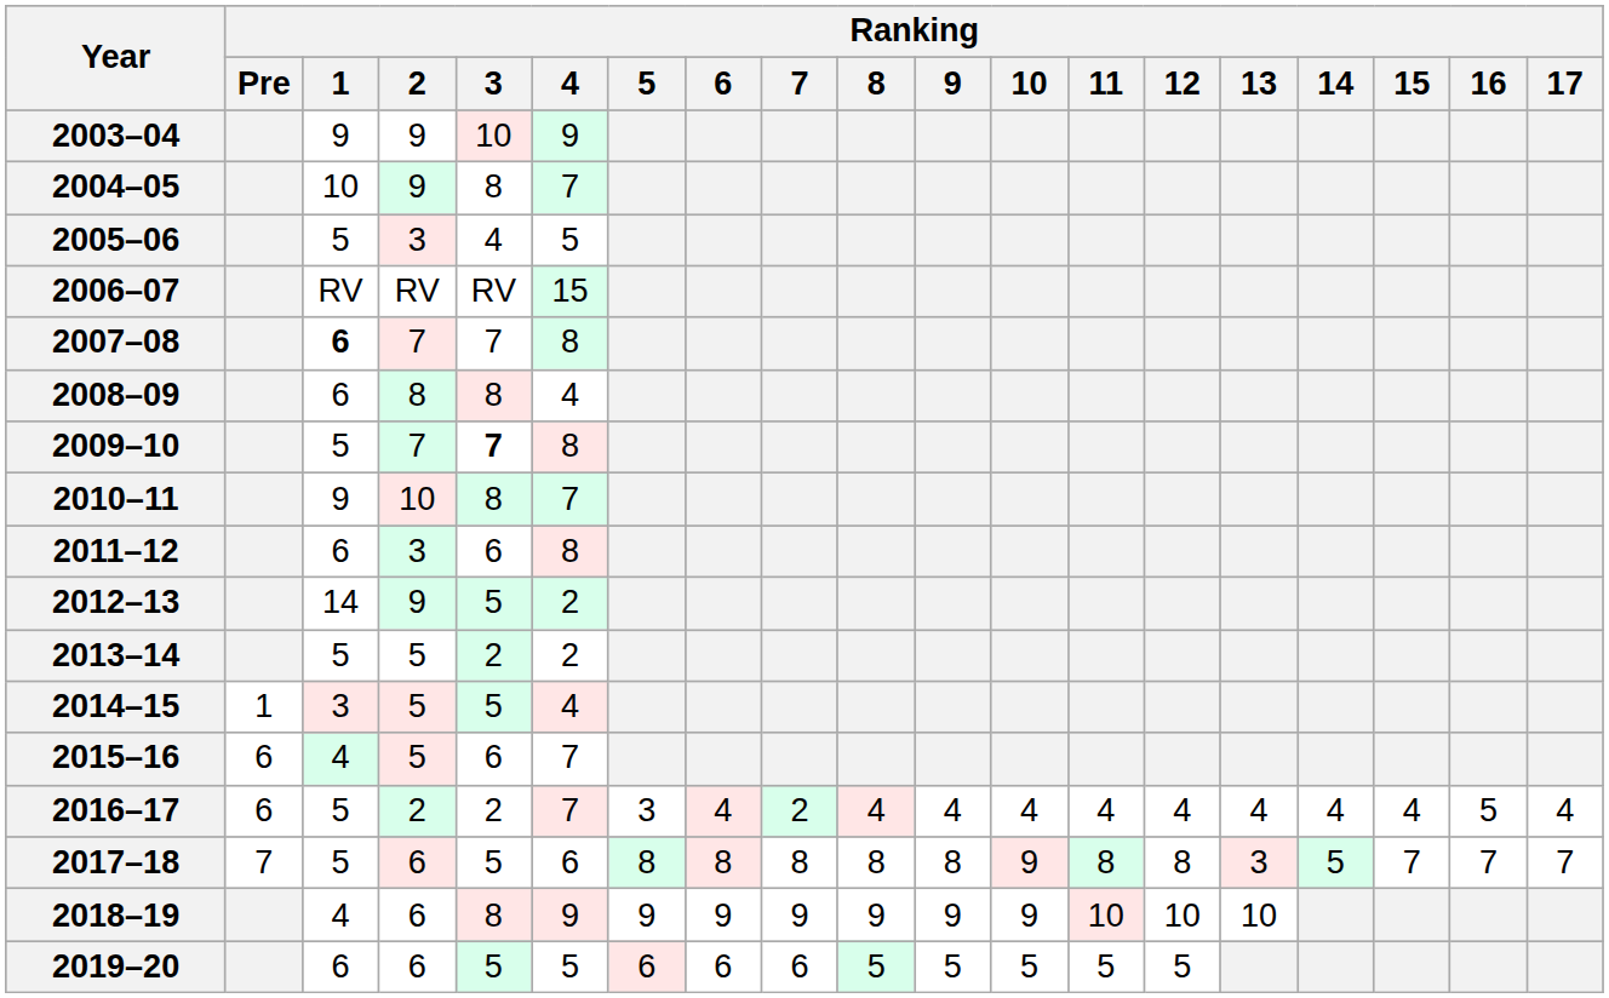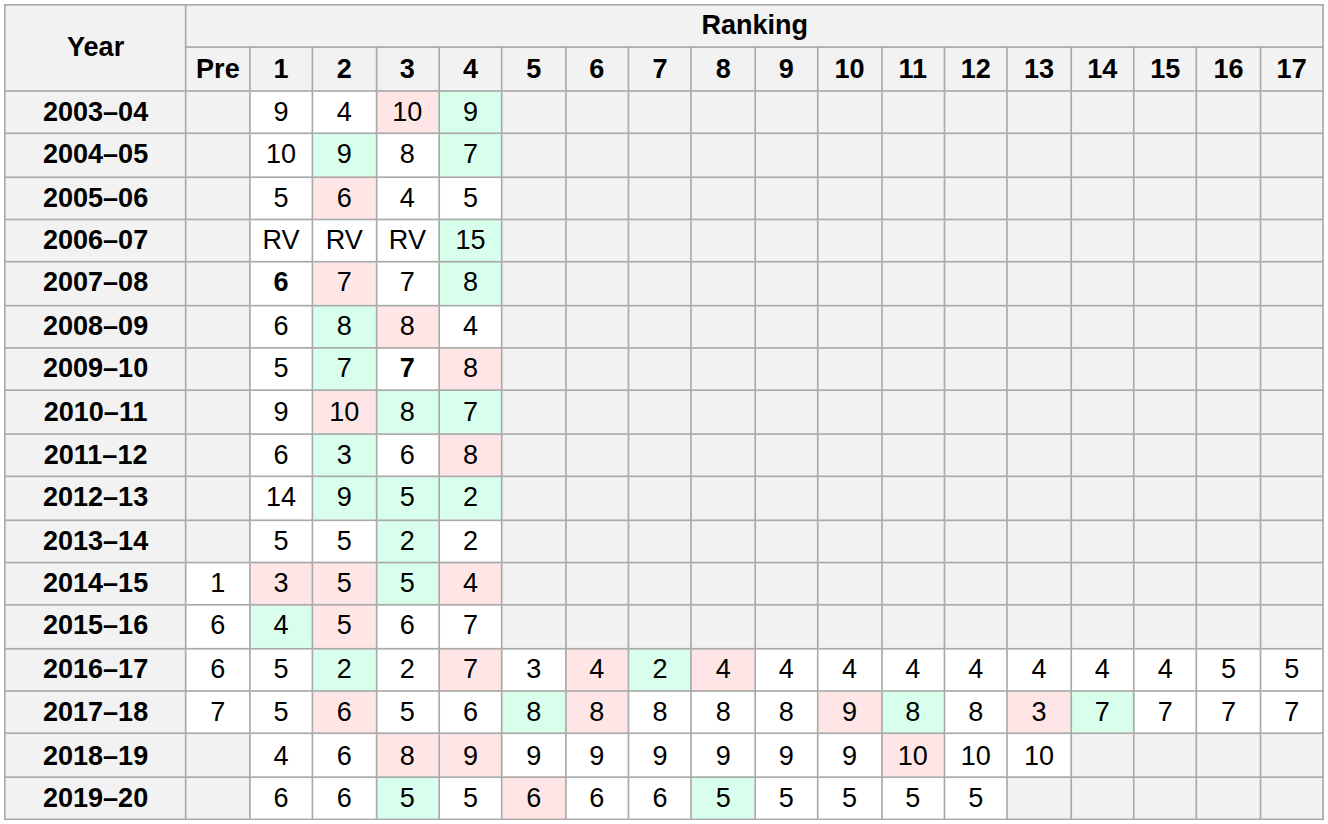 <table class="wikitable" style="white-space:nowrap;">
 <tr>
 <th scope="col" width="100" rowspan="2">Year</th>
 <th colspan="25">Ranking</th>
 </tr>
 <tr>
 <th scope="col" width="30">Pre</th>
 <th scope="col" width="30">1</th>
 <th scope="col" width="30">2</th>
 <th scope="col" width="30">3</th>
 <th scope="col" width="30">4</th>
 <th scope="col" width="30">5</th>
 <th scope="col" width="30">6</th>
 <th scope="col" width="30">7</th>
 <th scope="col" width="30">8</th>
 <th scope="col" width="30">9</th>
 <th scope="col" width="30">10</th>
 <th scope="col" width="30">11</th>
 <th scope="col" width="30">12</th>
 <th scope="col" width="30">13</th>
 <th scope="col" width="30">14</th>
 <th scope="col" width="30">15</th>
 <th scope="col" width="30">16</th>
 <th scope="col" width="30">17</th>
 </tr>
 <tr style="text-align:center;">
 <th>2003–04</th>
 <td bgcolor=F2F2F2></td>
 <td bgcolor=FFFFFF>9</td>
-<td bgcolor=FFFFFF>9</td>
+<td bgcolor=FFFFFF>4</td>
 <td bgcolor=FFE6E6>10</td>
 <td bgcolor=D8FFEB>9</td>
 <td bgcolor=F2F2F2></td>
 <td bgcolor=F2F2F2></td>
 <td bgcolor=F2F2F2></td>
 <td bgcolor=F2F2F2></td>
 <td bgcolor=F2F2F2></td>
 <td bgcolor=F2F2F2></td>
 <td bgcolor=F2F2F2></td>
 <td bgcolor=F2F2F2></td>
 <td bgcolor=F2F2F2></td>
 <td bgcolor=F2F2F2></td>
 <td bgcolor=F2F2F2></td>
 <td bgcolor=F2F2F2></td>
 <td bgcolor=F2F2F2></td>
 </tr>
 <tr style="text-align:center;">
 <th>2004–05</th>
 <td bgcolor=F2F2F2></td>
 <td bgcolor=FFFFFF>10</td>
 <td bgcolor=D8FFEB>9</td>
 <td bgcolor=FFFFFF>8</td>
 <td bgcolor=D8FFEB>7</td>
 <td bgcolor=F2F2F2></td>
 <td bgcolor=F2F2F2></td>
 <td bgcolor=F2F2F2></td>
 <td bgcolor=F2F2F2></td>
 <td bgcolor=F2F2F2></td>
 <td bgcolor=F2F2F2></td>
 <td bgcolor=F2F2F2></td>
 <td bgcolor=F2F2F2></td>
 <td bgcolor=F2F2F2></td>
 <td bgcolor=F2F2F2></td>
 <td bgcolor=F2F2F2></td>
 <td bgcolor=F2F2F2></td>
 <td bgcolor=F2F2F2></td>
 </tr>
 <tr style="text-align:center;">
 <th>2005–06</th>
 <td bgcolor=F2F2F2></td>
 <td bgcolor=FFFFFF>5</td>
-<td bgcolor=FFE6E6>3</td>
+<td bgcolor=FFE6E6>6</td>
 <td bgcolor=FFFFFF>4</td>
 <td bgcolor=FFFFFF>5</td>
 <td bgcolor=F2F2F2></td>
 <td bgcolor=F2F2F2></td>
 <td bgcolor=F2F2F2></td>
 <td bgcolor=F2F2F2></td>
 <td bgcolor=F2F2F2></td>
 <td bgcolor=F2F2F2></td>
 <td bgcolor=F2F2F2></td>
 <td bgcolor=F2F2F2></td>
 <td bgcolor=F2F2F2></td>
 <td bgcolor=F2F2F2></td>
 <td bgcolor=F2F2F2></td>
 <td bgcolor=F2F2F2></td>
 <td bgcolor=F2F2F2></td>
 </tr>
 <tr style="text-align:center;">
 <th>2006–07</th>
 <td bgcolor=F2F2F2></td>
 <td bgcolor=FFFFFF>RV</td>
 <td bgcolor=FFFFFF>RV</td>
 <td bgcolor=FFFFFF>RV</td>
 <td bgcolor=D8FFEB>15</td>
 <td bgcolor=F2F2F2></td>
 <td bgcolor=F2F2F2></td>
 <td bgcolor=F2F2F2></td>
 <td bgcolor=F2F2F2></td>
 <td bgcolor=F2F2F2></td>
 <td bgcolor=F2F2F2></td>
 <td bgcolor=F2F2F2></td>
 <td bgcolor=F2F2F2></td>
 <td bgcolor=F2F2F2></td>
 <td bgcolor=F2F2F2></td>
 <td bgcolor=F2F2F2></td>
 <td bgcolor=F2F2F2></td>
 <td bgcolor=F2F2F2></td>
 </tr>
 <tr style="text-align:center;">
 <th>2007–08</th>
 <td bgcolor=F2F2F2></td>
 <td bgcolor=FFFFFF><strong>6</strong></td>
 <td bgcolor=FFE6E6>7</td>
 <td bgcolor=FFFFFF>7</td>
 <td bgcolor=D8FFEB>8</td>
 <td bgcolor=F2F2F2></td>
 <td bgcolor=F2F2F2></td>
 <td bgcolor=F2F2F2></td>
 <td bgcolor=F2F2F2></td>
 <td bgcolor=F2F2F2></td>
 <td bgcolor=F2F2F2></td>
 <td bgcolor=F2F2F2></td>
 <td bgcolor=F2F2F2></td>
 <td bgcolor=F2F2F2></td>
 <td bgcolor=F2F2F2></td>
 <td bgcolor=F2F2F2></td>
 <td bgcolor=F2F2F2></td>
 <td bgcolor=F2F2F2></td>
 </tr>
 <tr style="text-align:center;">
 <th>2008–09</th>
 <td bgcolor=F2F2F2></td>
 <td bgcolor=FFFFFF>6</td>
 <td bgcolor=D8FFEB>8</td>
 <td bgcolor=FFE6E6>8</td>
 <td bgcolor=FFFFFF>4</td>
 <td bgcolor=F2F2F2></td>
 <td bgcolor=F2F2F2></td>
 <td bgcolor=F2F2F2></td>
 <td bgcolor=F2F2F2></td>
 <td bgcolor=F2F2F2></td>
 <td bgcolor=F2F2F2></td>
 <td bgcolor=F2F2F2></td>
 <td bgcolor=F2F2F2></td>
 <td bgcolor=F2F2F2></td>
 <td bgcolor=F2F2F2></td>
 <td bgcolor=F2F2F2></td>
 <td bgcolor=F2F2F2></td>
 <td bgcolor=F2F2F2></td>
 </tr>
 <tr style="text-align:center;">
 <th>2009–10</th>
 <td bgcolor=F2F2F2></td>
 <td bgcolor=FFFFFF>5</td>
 <td bgcolor=D8FFEB>7</td>
 <td bgcolor=FFFFFF><strong>7</strong></td>
 <td bgcolor=FFE6E6>8</td>
 <td bgcolor=F2F2F2></td>
 <td bgcolor=F2F2F2></td>
 <td bgcolor=F2F2F2></td>
 <td bgcolor=F2F2F2></td>
 <td bgcolor=F2F2F2></td>
 <td bgcolor=F2F2F2></td>
 <td bgcolor=F2F2F2></td>
 <td bgcolor=F2F2F2></td>
 <td bgcolor=F2F2F2></td>
 <td bgcolor=F2F2F2></td>
 <td bgcolor=F2F2F2></td>
 <td bgcolor=F2F2F2></td>
 <td bgcolor=F2F2F2></td>
 </tr>
 <tr style="text-align:center;">
 <th>2010–11</th>
 <td bgcolor=F2F2F2></td>
 <td bgcolor=FFFFFF>9</td>
 <td bgcolor=FFE6E6>10</td>
 <td bgcolor=D8FFEB>8</td>
 <td bgcolor=D8FFEB>7</td>
 <td bgcolor=F2F2F2></td>
 <td bgcolor=F2F2F2></td>
 <td bgcolor=F2F2F2></td>
 <td bgcolor=F2F2F2></td>
 <td bgcolor=F2F2F2></td>
 <td bgcolor=F2F2F2></td>
 <td bgcolor=F2F2F2></td>
 <td bgcolor=F2F2F2></td>
 <td bgcolor=F2F2F2></td>
 <td bgcolor=F2F2F2></td>
 <td bgcolor=F2F2F2></td>
 <td bgcolor=F2F2F2></td>
 <td bgcolor=F2F2F2></td>
 </tr>
 <tr style="text-align:center;">
 <th>2011–12</th>
 <td bgcolor=F2F2F2></td>
 <td bgcolor=FFFFFF>6</td>
 <td bgcolor=D8FFEB>3</td>
 <td bgcolor=FFFFFF>6</td>
 <td bgcolor=FFE6E6>8</td>
 <td bgcolor=F2F2F2></td>
 <td bgcolor=F2F2F2></td>
 <td bgcolor=F2F2F2></td>
 <td bgcolor=F2F2F2></td>
 <td bgcolor=F2F2F2></td>
 <td bgcolor=F2F2F2></td>
 <td bgcolor=F2F2F2></td>
 <td bgcolor=F2F2F2></td>
 <td bgcolor=F2F2F2></td>
 <td bgcolor=F2F2F2></td>
 <td bgcolor=F2F2F2></td>
 <td bgcolor=F2F2F2></td>
 <td bgcolor=F2F2F2></td>
 </tr>
 <tr style="text-align:center;">
 <th>2012–13</th>
 <td bgcolor=F2F2F2></td>
 <td bgcolor=FFFFFF>14</td>
 <td bgcolor=D8FFEB>9</td>
 <td bgcolor=D8FFEB>5</td>
 <td bgcolor=D8FFEB>2</td>
 <td bgcolor=F2F2F2></td>
 <td bgcolor=F2F2F2></td>
 <td bgcolor=F2F2F2></td>
 <td bgcolor=F2F2F2></td>
 <td bgcolor=F2F2F2></td>
 <td bgcolor=F2F2F2></td>
 <td bgcolor=F2F2F2></td>
 <td bgcolor=F2F2F2></td>
 <td bgcolor=F2F2F2></td>
 <td bgcolor=F2F2F2></td>
 <td bgcolor=F2F2F2></td>
 <td bgcolor=F2F2F2></td>
 <td bgcolor=F2F2F2></td>
 </tr>
 <tr style="text-align:center;">
 <th>2013–14</th>
 <td bgcolor=F2F2F2></td>
 <td bgcolor=FFFFFF>5</td>
 <td bgcolor=FFFFFF>5</td>
 <td bgcolor=D8FFEB>2</td>
 <td bgcolor=FFFFFF>2</td>
 <td bgcolor=F2F2F2></td>
 <td bgcolor=F2F2F2></td>
 <td bgcolor=F2F2F2></td>
 <td bgcolor=F2F2F2></td>
 <td bgcolor=F2F2F2></td>
 <td bgcolor=F2F2F2></td>
 <td bgcolor=F2F2F2></td>
 <td bgcolor=F2F2F2></td>
 <td bgcolor=F2F2F2></td>
 <td bgcolor=F2F2F2></td>
 <td bgcolor=F2F2F2></td>
 <td bgcolor=F2F2F2></td>
 <td bgcolor=F2F2F2></td>
 </tr>
 <tr style="text-align:center;">
 <th>2014–15</th>
 <td bgcolor=FFFFFF>1</td>
 <td bgcolor=FFE6E6>3</td>
 <td bgcolor=FFE6E6>5</td>
 <td bgcolor=D8FFEB>5</td>
 <td bgcolor=FFE6E6>4</td>
 <td bgcolor=F2F2F2></td>
 <td bgcolor=F2F2F2></td>
 <td bgcolor=F2F2F2></td>
 <td bgcolor=F2F2F2></td>
 <td bgcolor=F2F2F2></td>
 <td bgcolor=F2F2F2></td>
 <td bgcolor=F2F2F2></td>
 <td bgcolor=F2F2F2></td>
 <td bgcolor=F2F2F2></td>
 <td bgcolor=F2F2F2></td>
 <td bgcolor=F2F2F2></td>
 <td bgcolor=F2F2F2></td>
 <td bgcolor=F2F2F2></td>
 </tr>
 <tr style="text-align:center;">
 <th>2015–16</th>
 <td bgcolor=FFFFFF>6</td>
 <td bgcolor=D8FFEB>4</td>
 <td bgcolor=FFE6E6>5</td>
 <td bgcolor=FFFFFF>6</td>
 <td bgcolor=FFFFFF>7</td>
 <td bgcolor=F2F2F2></td>
 <td bgcolor=F2F2F2></td>
 <td bgcolor=F2F2F2></td>
 <td bgcolor=F2F2F2></td>
 <td bgcolor=F2F2F2></td>
 <td bgcolor=F2F2F2></td>
 <td bgcolor=F2F2F2></td>
 <td bgcolor=F2F2F2></td>
 <td bgcolor=F2F2F2></td>
 <td bgcolor=F2F2F2></td>
 <td bgcolor=F2F2F2></td>
 <td bgcolor=F2F2F2></td>
 <td bgcolor=F2F2F2></td>
 </tr>
 <tr style="text-align:center;">
 <th>2016–17</th>
 <td bgcolor=FFFFFF>6</td>
 <td bgcolor=FFFFFF>5</td>
 <td bgcolor=D8FFEB>2</td>
 <td bgcolor=FFFFFF>2</td>
 <td bgcolor=FFE6E6>7</td>
 <td bgcolor=FFFFFF>3</td>
 <td bgcolor=FFE6E6>4</td>
 <td bgcolor=D8FFEB>2</td>
 <td bgcolor=FFE6E6>4</td>
 <td bgcolor=FFFFFF>4</td>
 <td bgcolor=FFFFFF>4</td>
 <td bgcolor=FFFFFF>4</td>
 <td bgcolor=FFFFFF>4</td>
 <td bgcolor=FFFFFF>4</td>
 <td bgcolor=FFFFFF>4</td>
 <td bgcolor=FFFFFF>4</td>
 <td bgcolor=FFFFFF>5</td>
-<td bgcolor=FFFFFF>4</td>
+<td bgcolor=FFFFFF>5</td>
 </tr>
 <tr style="text-align:center;">
 <th>2017–18</th>
 <td bgcolor=FFFFFF>7</td>
 <td bgcolor=FFFFFF>5</td>
 <td bgcolor=FFE6E6>6</td>
 <td bgcolor=FFFFFF>5</td>
 <td bgcolor=FFFFFF>6</td>
 <td bgcolor=D8FFEB>8</td>
 <td bgcolor=FFE6E6>8</td>
 <td bgcolor=FFFFFF>8</td>
 <td bgcolor=FFFFFF>8</td>
 <td bgcolor=FFFFFF>8</td>
 <td bgcolor=FFE6E6>9</td>
 <td bgcolor=D8FFEB>8</td>
 <td bgcolor=FFFFFF>8</td>
 <td bgcolor=FFE6E6>3</td>
-<td bgcolor=D8FFEB>5</td>
+<td bgcolor=D8FFEB>7</td>
 <td bgcolor=FFFFFF>7</td>
 <td bgcolor=FFFFFF>7</td>
 <td bgcolor=FFFFFF>7</td>
 </tr>
 <tr style="text-align:center;">
 <th>2018–19</th>
 <td bgcolor=F2F2F2></td>
 <td bgcolor=FFFFFF>4</td>
 <td bgcolor=FFFFFF>6</td>
 <td bgcolor=FFE6E6>8</td>
 <td bgcolor=FFE6E6>9</td>
 <td bgcolor=FFFFFF>9</td>
 <td bgcolor=FFFFFF>9</td>
 <td bgcolor=FFFFFF>9</td>
 <td bgcolor=FFFFFF>9</td>
 <td bgcolor=FFFFFF>9</td>
 <td bgcolor=FFFFFF>9</td>
 <td bgcolor=FFE6E6>10</td>
 <td bgcolor=FFFFFF>10</td>
 <td bgcolor=FFFFFF>10</td>
 <td bgcolor=F2F2F2></td>
 <td bgcolor=F2F2F2></td>
 <td bgcolor=F2F2F2></td>
 <td bgcolor=F2F2F2></td>
 </tr>
 <tr style="text-align:center;">
 <th>2019–20</th>
 <td bgcolor=F2F2F2></td>
 <td bgcolor=FFFFFF>6</td>
 <td bgcolor=FFFFFF>6</td>
 <td bgcolor=D8FFEB>5</td>
 <td bgcolor=FFFFFF>5</td>
 <td bgcolor=FFE6E6>6</td>
 <td bgcolor=FFFFFF>6</td>
 <td bgcolor=FFFFFF>6</td>
 <td bgcolor=D8FFEB>5</td>
 <td bgcolor=FFFFFF>5</td>
 <td bgcolor=FFFFFF>5</td>
 <td bgcolor=FFFFFF>5</td>
 <td bgcolor=FFFFFF>5</td>
 <td bgcolor=F2F2F2></td>
 <td bgcolor=F2F2F2></td>
 <td bgcolor=F2F2F2></td>
 <td bgcolor=F2F2F2></td>
 <td bgcolor=F2F2F2></td>
 </tr>
 </table>
